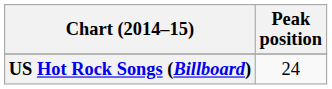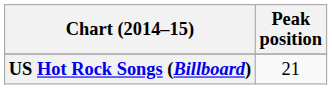 <table class="wikitable sortable plainrowheaders">
 <tr>
 <th>Chart (2014–15)</th>
 <th>Peak<br>position</th>
 </tr>
 <tr>
 </tr>
 <tr>
 </tr>
 <tr>
 </tr>
 <tr>
 </tr>
 <tr>
 </tr>
 <tr>
 <th scope="row">US <a href='#'>Hot Rock Songs</a> (<em><a href='#'>Billboard</a></em>)</th>
-<td align="center">24</td>
+<td align="center">21</td>
 </tr>
 </table>
